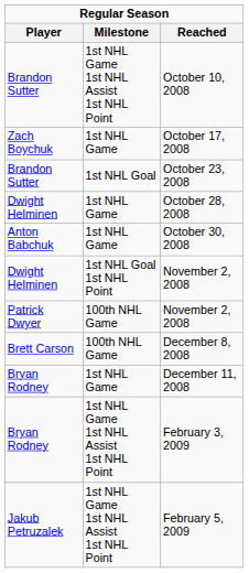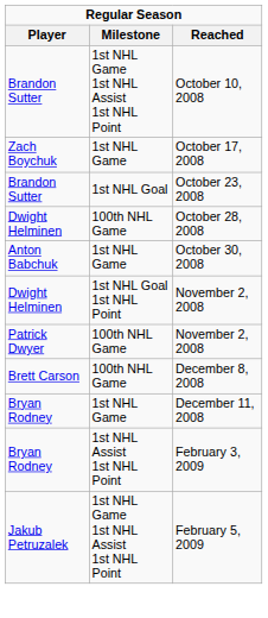 <table class="wikitable" width="52%">
 <tr>
 <td colspan="10" align="center"><strong>Regular Season</strong></td>
 </tr>
 <tr>
 <th>Player</th>
 <th>Milestone</th>
 <th>Reached</th>
 </tr>
 <tr>
 <td><a href='#'>Brandon Sutter</a></td>
 <td>1st NHL Game<br>1st NHL Assist<br>1st NHL Point</td>
 <td>October 10, 2008</td>
 </tr>
 <tr>
 <td><a href='#'>Zach Boychuk</a></td>
 <td>1st NHL Game</td>
 <td>October 17, 2008</td>
 </tr>
 <tr>
 <td><a href='#'>Brandon Sutter</a></td>
 <td>1st NHL Goal</td>
 <td>October 23, 2008</td>
 </tr>
 <tr>
 <td><a href='#'>Dwight Helminen</a></td>
-<td>1st NHL Game</td>
+<td>100th NHL Game</td>
 <td>October 28, 2008</td>
 </tr>
 <tr>
 <td><a href='#'>Anton Babchuk</a></td>
 <td>1st NHL Game</td>
 <td>October 30, 2008</td>
 </tr>
 <tr>
 <td><a href='#'>Dwight Helminen</a></td>
 <td>1st NHL Goal<br>1st NHL Point</td>
 <td>November 2, 2008</td>
 </tr>
 <tr>
 <td><a href='#'>Patrick Dwyer</a></td>
 <td>100th NHL Game</td>
 <td>November 2, 2008</td>
 </tr>
 <tr>
 <td><a href='#'>Brett Carson</a></td>
 <td>100th NHL Game</td>
 <td>December 8, 2008</td>
 </tr>
 <tr>
 <td><a href='#'>Bryan Rodney</a></td>
 <td>1st NHL Game</td>
 <td>December 11, 2008</td>
 </tr>
 <tr>
 <td><a href='#'>Bryan Rodney</a></td>
-<td>1st NHL Game<br>1st NHL Assist<br>1st NHL Point</td>
+<td>1st NHL Assist<br>1st NHL Point</td>
 <td>February 3, 2009</td>
 </tr>
 <tr>
 <td><a href='#'>Jakub Petruzalek</a></td>
 <td>1st NHL Game<br>1st NHL Assist<br>1st NHL Point</td>
 <td>February 5, 2009</td>
 </tr>
 </table>
